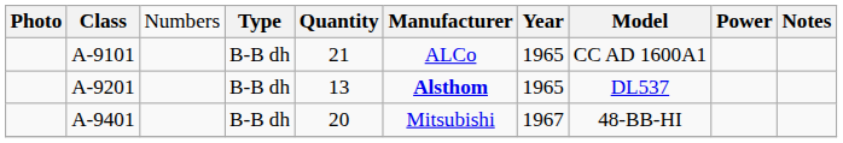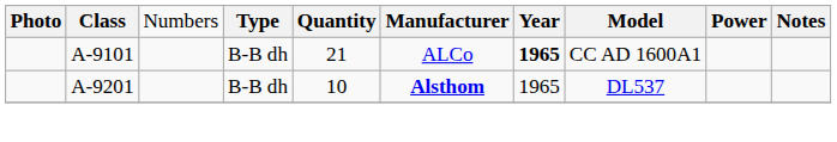 <table class="wikitable" style=text-align:center>
 <tr>
 <th>Photo</th>
 <th>Class</th>
 <td>Numbers</td>
 <th>Type</th>
 <th>Quantity</th>
 <th>Manufacturer</th>
 <th>Year</th>
 <th>Model</th>
 <th>Power</th>
 <th>Notes</th>
 </tr>
 <tr>
 <td></td>
 <td>A-9101</td>
 <td></td>
 <td>B-B dh</td>
 <td>21</td>
 <td><a href='#'>ALCo</a></td>
-<td>1965</td>
+<td><strong>1965</strong></td>
 <td>CC AD 1600A1</td>
 <td></td>
 <td></td>
 </tr>
 <tr>
 <td></td>
 <td>A-9201</td>
 <td></td>
 <td>B-B dh</td>
-<td>13</td>
+<td>10</td>
 <td><strong><a href='#'>Alsthom</a></strong></td>
 <td>1965</td>
 <td><a href='#'>DL537</a></td>
 <td></td>
 <td></td>
 </tr>
 <tr>
-<td></td>
-<td>A-9401</td>
-<td></td>
-<td>B-B dh</td>
-<td>20</td>
-<td><a href='#'>Mitsubishi</a></td>
-<td>1967</td>
-<td>48-BB-HI</td>
-<td></td>
-<td></td>
-</tr>
-<tr>
 </tr>
 </table>
